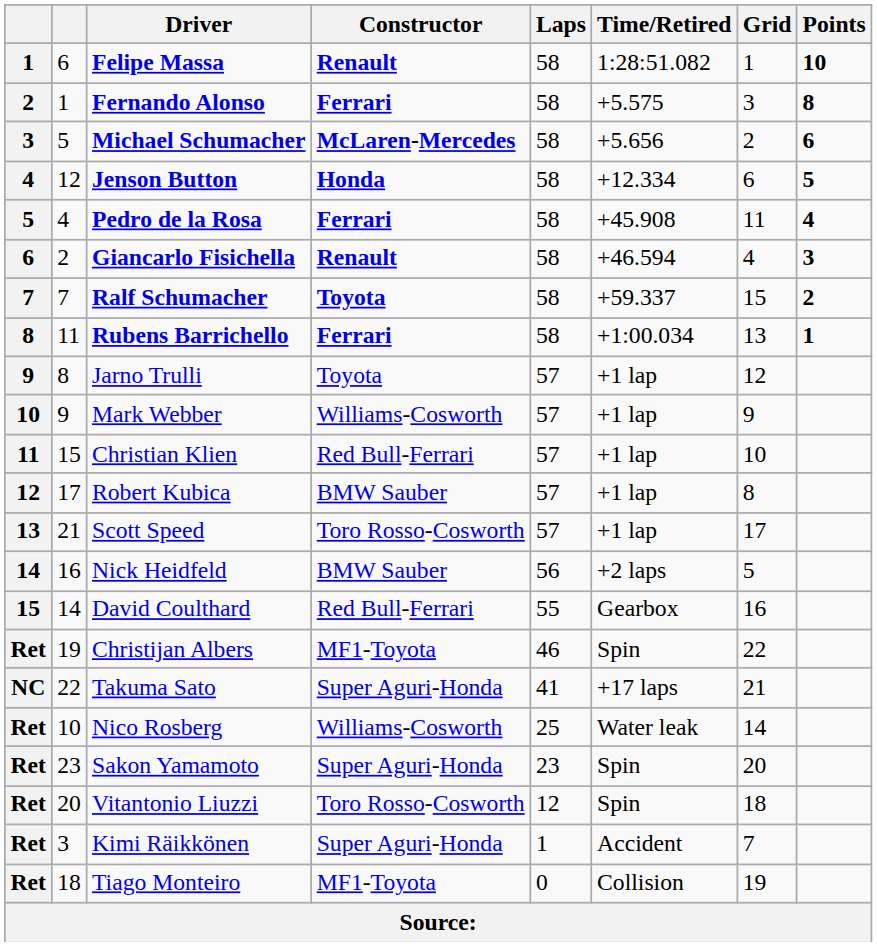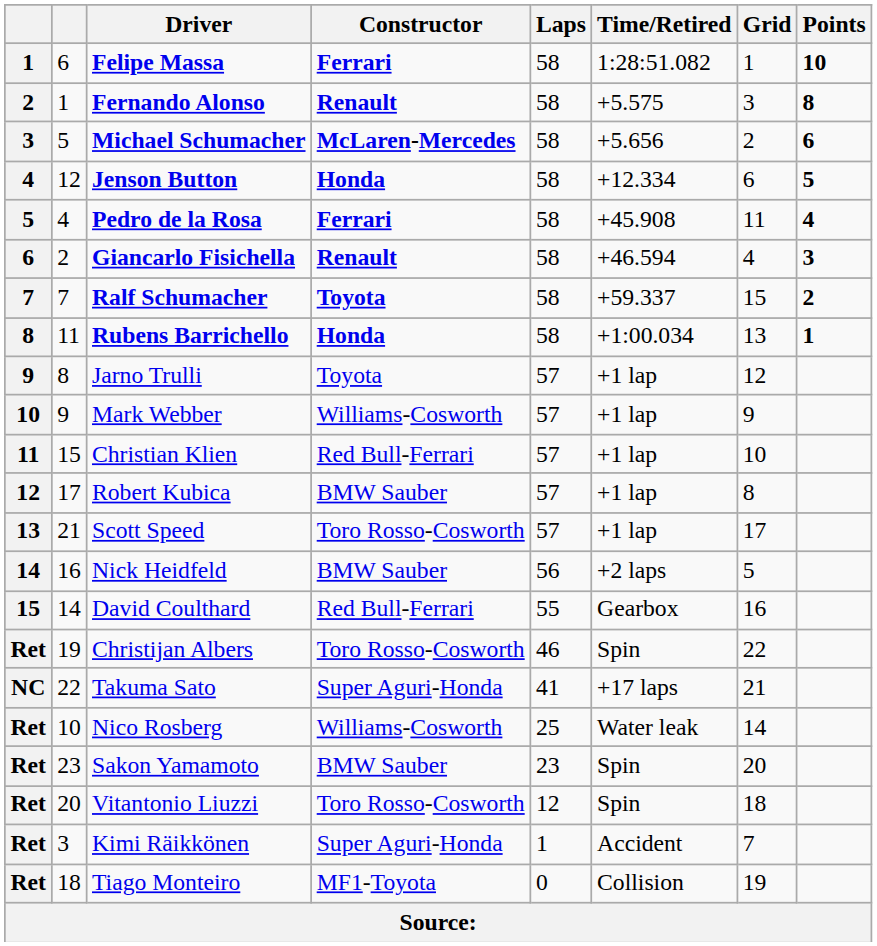 <table class="wikitable" style="font-size:85%">
 <tr>
 <th></th>
 <th></th>
 <th>Driver</th>
 <th>Constructor</th>
 <th>Laps</th>
 <th>Time/Retired</th>
 <th>Grid</th>
 <th>Points</th>
 </tr>
 <tr>
 <th>1</th>
 <td>6</td>
 <td> <strong><a href='#'>Felipe Massa</a></strong></td>
-<td><strong><a href='#'>Renault</a></strong></td>
+<td><strong><a href='#'>Ferrari</a></strong></td>
 <td>58</td>
 <td>1:28:51.082</td>
 <td>1</td>
 <td><strong>10</strong></td>
 </tr>
 <tr>
 <th>2</th>
 <td>1</td>
 <td> <strong><a href='#'>Fernando Alonso</a></strong></td>
-<td><strong><a href='#'>Ferrari</a></strong></td>
+<td><strong><a href='#'>Renault</a></strong></td>
 <td>58</td>
 <td>+5.575</td>
 <td>3</td>
 <td><strong>8</strong></td>
 </tr>
 <tr>
 <th>3</th>
 <td>5</td>
 <td> <strong><a href='#'>Michael Schumacher</a></strong></td>
 <td><strong><a href='#'>McLaren</a>-<a href='#'>Mercedes</a></strong></td>
 <td>58</td>
 <td>+5.656</td>
 <td>2</td>
 <td><strong>6</strong></td>
 </tr>
 <tr>
 <th>4</th>
 <td>12</td>
 <td> <strong><a href='#'>Jenson Button</a></strong></td>
 <td><strong><a href='#'>Honda</a></strong></td>
 <td>58</td>
 <td>+12.334</td>
 <td>6</td>
 <td><strong>5</strong></td>
 </tr>
 <tr>
 <th>5</th>
 <td>4</td>
 <td> <strong><a href='#'>Pedro de la Rosa</a></strong></td>
 <td><strong><a href='#'>Ferrari</a></strong></td>
 <td>58</td>
 <td>+45.908</td>
 <td>11</td>
 <td><strong>4</strong></td>
 </tr>
 <tr>
 <th>6</th>
 <td>2</td>
 <td> <strong><a href='#'>Giancarlo Fisichella</a></strong></td>
 <td><strong><a href='#'>Renault</a></strong></td>
 <td>58</td>
 <td>+46.594</td>
 <td>4</td>
 <td><strong>3</strong></td>
 </tr>
 <tr>
 <th>7</th>
 <td>7</td>
 <td> <strong><a href='#'>Ralf Schumacher</a></strong></td>
 <td><strong><a href='#'>Toyota</a></strong></td>
 <td>58</td>
 <td>+59.337</td>
 <td>15</td>
 <td><strong>2</strong></td>
 </tr>
 <tr>
 <th>8</th>
 <td>11</td>
 <td> <strong><a href='#'>Rubens Barrichello</a></strong></td>
-<td><strong><a href='#'>Ferrari</a></strong></td>
+<td><strong><a href='#'>Honda</a></strong></td>
 <td>58</td>
 <td>+1:00.034</td>
 <td>13</td>
 <td><strong>1</strong></td>
 </tr>
 <tr>
 <th>9</th>
 <td>8</td>
 <td> <a href='#'>Jarno Trulli</a></td>
 <td><a href='#'>Toyota</a></td>
 <td>57</td>
 <td>+1 lap</td>
 <td>12</td>
 <td></td>
 </tr>
 <tr>
 <th>10</th>
 <td>9</td>
 <td> <a href='#'>Mark Webber</a></td>
 <td><a href='#'>Williams</a>-<a href='#'>Cosworth</a></td>
 <td>57</td>
 <td>+1 lap</td>
 <td>9</td>
 <td></td>
 </tr>
 <tr>
 <th>11</th>
 <td>15</td>
 <td> <a href='#'>Christian Klien</a></td>
 <td><a href='#'>Red Bull</a>-<a href='#'>Ferrari</a></td>
 <td>57</td>
 <td>+1 lap</td>
 <td>10</td>
 <td></td>
 </tr>
 <tr>
 <th>12</th>
 <td>17</td>
 <td> <a href='#'>Robert Kubica</a></td>
 <td><a href='#'>BMW Sauber</a></td>
 <td>57</td>
 <td>+1 lap</td>
 <td>8</td>
 <td></td>
 </tr>
 <tr>
 <th>13</th>
 <td>21</td>
 <td> <a href='#'>Scott Speed</a></td>
 <td><a href='#'>Toro Rosso</a>-<a href='#'>Cosworth</a></td>
 <td>57</td>
 <td>+1 lap</td>
 <td>17</td>
 <td></td>
 </tr>
 <tr>
 <th>14</th>
 <td>16</td>
 <td> <a href='#'>Nick Heidfeld</a></td>
 <td><a href='#'>BMW Sauber</a></td>
 <td>56</td>
 <td>+2 laps</td>
 <td>5</td>
 <td></td>
 </tr>
 <tr>
 <th>15</th>
 <td>14</td>
 <td> <a href='#'>David Coulthard</a></td>
 <td><a href='#'>Red Bull</a>-<a href='#'>Ferrari</a></td>
 <td>55</td>
 <td>Gearbox</td>
 <td>16</td>
 <td></td>
 </tr>
 <tr>
 <th>Ret</th>
 <td>19</td>
 <td> <a href='#'>Christijan Albers</a></td>
-<td><a href='#'>MF1</a>-<a href='#'>Toyota</a></td>
+<td><a href='#'>Toro Rosso</a>-<a href='#'>Cosworth</a></td>
 <td>46</td>
 <td>Spin</td>
 <td>22</td>
 <td></td>
 </tr>
 <tr>
 <th>NC</th>
 <td>22</td>
 <td> <a href='#'>Takuma Sato</a></td>
 <td><a href='#'>Super Aguri</a>-<a href='#'>Honda</a></td>
 <td>41</td>
 <td>+17 laps</td>
 <td>21</td>
 <td></td>
 </tr>
 <tr>
 <th>Ret</th>
 <td>10</td>
 <td> <a href='#'>Nico Rosberg</a></td>
 <td><a href='#'>Williams</a>-<a href='#'>Cosworth</a></td>
 <td>25</td>
 <td>Water leak</td>
 <td>14</td>
 <td></td>
 </tr>
 <tr>
 <th>Ret</th>
 <td>23</td>
 <td> <a href='#'>Sakon Yamamoto</a></td>
-<td><a href='#'>Super Aguri</a>-<a href='#'>Honda</a></td>
+<td><a href='#'>BMW Sauber</a></td>
 <td>23</td>
 <td>Spin</td>
 <td>20</td>
 <td></td>
 </tr>
 <tr>
 <th>Ret</th>
 <td>20</td>
 <td> <a href='#'>Vitantonio Liuzzi</a></td>
 <td><a href='#'>Toro Rosso</a>-<a href='#'>Cosworth</a></td>
 <td>12</td>
 <td>Spin</td>
 <td>18</td>
 <td></td>
 </tr>
 <tr>
 <th>Ret</th>
 <td>3</td>
 <td> <a href='#'>Kimi Räikkönen</a></td>
 <td><a href='#'>Super Aguri</a>-<a href='#'>Honda</a></td>
 <td>1</td>
 <td>Accident</td>
 <td>7</td>
 <td></td>
 </tr>
 <tr>
 <th>Ret</th>
 <td>18</td>
 <td> <a href='#'>Tiago Monteiro</a></td>
 <td><a href='#'>MF1</a>-<a href='#'>Toyota</a></td>
 <td>0</td>
 <td>Collision</td>
 <td>19</td>
 <td></td>
 </tr>
 <tr>
 <th colspan="8">Source:</th>
 </tr>
 </table>
